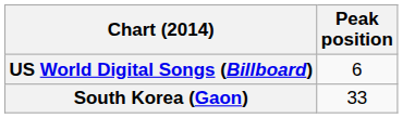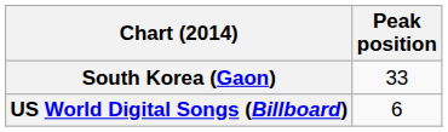 <table class="wikitable plainrowheaders" style="text-align:center">
 <tr>
 <th scope="col">Chart (2014)</th>
 <th scope="col">Peak<br>position</th>
 </tr>
 <tr>
+<th scope="row">South Korea (<a href='#'>Gaon</a>)</th>
+<td>33</td>
+</tr>
+<tr>
 <th scope="row">US <a href='#'>World Digital Songs</a> (<em><a href='#'>Billboard</a></em>)</th>
 <td>6</td>
 </tr>
-<tr>
-<th scope="row">South Korea (<a href='#'>Gaon</a>)</th>
-<td>33</td>
-</tr>
 </table>
